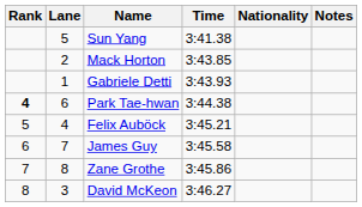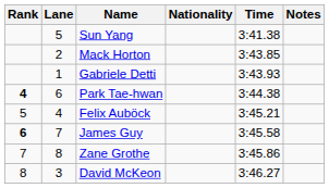 <table class="wikitable sortable" style="text-align:center">
 <tr>
 <th>Rank</th>
 <th>Lane</th>
 <th>Name</th>
+<th>Nationality</th>
 <th>Time</th>
-<th>Nationality</th>
 <th>Notes</th>
 </tr>
 <tr>
 <td></td>
 <td>5</td>
 <td align=left><a href='#'>Sun Yang</a></td>
+<td align=left></td>
 <td>3:41.38</td>
-<td align=left></td>
 <td></td>
 </tr>
 <tr>
 <td></td>
 <td>2</td>
 <td align=left><a href='#'>Mack Horton</a></td>
+<td align=left></td>
 <td>3:43.85</td>
-<td align=left></td>
 <td></td>
 </tr>
 <tr>
 <td></td>
 <td>1</td>
 <td align=left><a href='#'>Gabriele Detti</a></td>
+<td align=left></td>
 <td>3:43.93</td>
-<td align=left></td>
 <td></td>
 </tr>
 <tr>
 <td><strong>4</strong></td>
 <td>6</td>
 <td align=left><a href='#'>Park Tae-hwan</a></td>
+<td align=left></td>
 <td>3:44.38</td>
-<td align=left></td>
 <td></td>
 </tr>
 <tr>
 <td>5</td>
 <td>4</td>
 <td align=left><a href='#'>Felix Auböck</a></td>
+<td align=left></td>
 <td>3:45.21</td>
-<td align=left></td>
 <td></td>
 </tr>
 <tr>
-<td>6</td>
+<td><strong>6</strong></td>
 <td>7</td>
 <td align=left><a href='#'>James Guy</a></td>
+<td align=left></td>
 <td>3:45.58</td>
-<td align=left></td>
 <td></td>
 </tr>
 <tr>
 <td>7</td>
 <td>8</td>
 <td align=left><a href='#'>Zane Grothe</a></td>
+<td align=left></td>
 <td>3:45.86</td>
-<td align=left></td>
 <td></td>
 </tr>
 <tr>
 <td>8</td>
 <td>3</td>
 <td align=left><a href='#'>David McKeon</a></td>
+<td align=left></td>
 <td>3:46.27</td>
-<td align=left></td>
 <td></td>
 </tr>
 </table>
